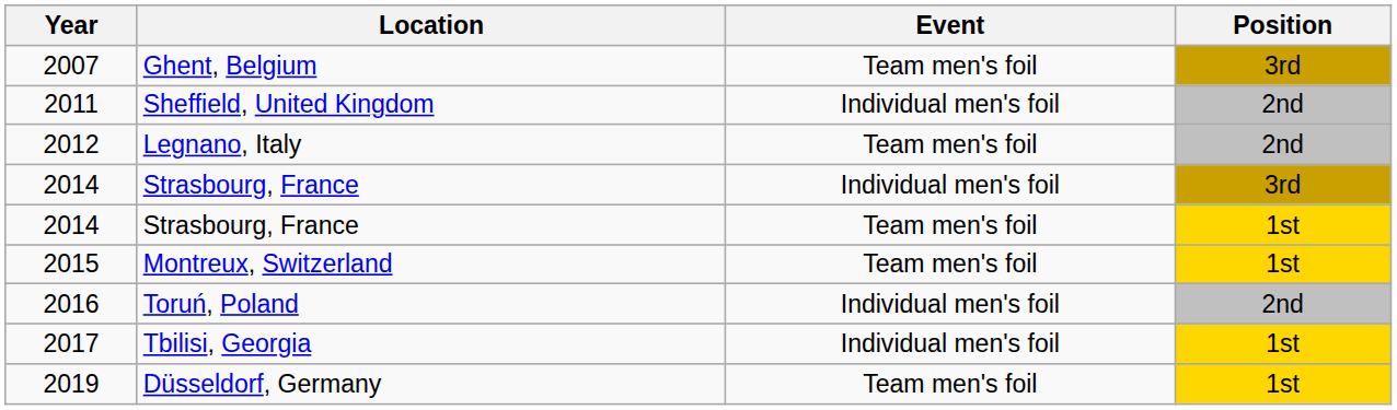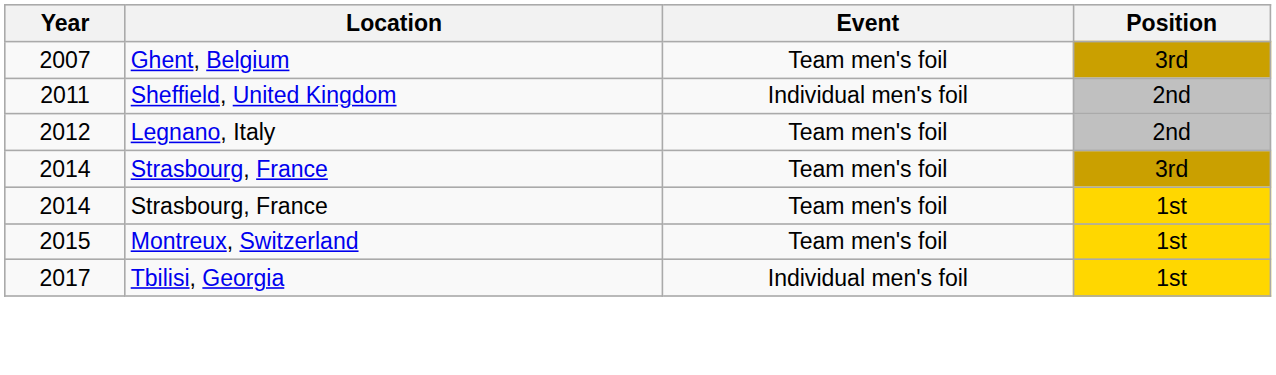 <table class="wikitable" width="50%" style="font-size:90%; text-align:center;">
 <tr>
 <th>Year</th>
 <th>Location</th>
 <th>Event</th>
 <th>Position</th>
 </tr>
 <tr>
 <td>2007</td>
 <td align="left"> <a href='#'>Ghent</a>, <a href='#'>Belgium</a></td>
 <td>Team men's foil</td>
 <td bgcolor="caramel">3rd</td>
 </tr>
 <tr>
 <td>2011</td>
 <td align="left"> <a href='#'>Sheffield</a>, <a href='#'>United Kingdom</a></td>
 <td>Individual men's foil</td>
 <td bgcolor="silver">2nd</td>
 </tr>
 <tr>
 <td>2012</td>
 <td align="left"> <a href='#'>Legnano</a>, Italy</td>
 <td>Team men's foil</td>
 <td bgcolor="silver">2nd</td>
 </tr>
 <tr>
 <td>2014</td>
 <td align="left"> <a href='#'>Strasbourg</a>, <a href='#'>France</a></td>
-<td>Individual men's foil</td>
+<td>Team men's foil</td>
 <td bgcolor="caramel">3rd</td>
 </tr>
 <tr>
 <td>2014</td>
 <td align="left"> Strasbourg, France</td>
 <td>Team men's foil</td>
 <td bgcolor="gold">1st</td>
 </tr>
 <tr>
 <td>2015</td>
 <td align="left"> <a href='#'>Montreux</a>, <a href='#'>Switzerland</a></td>
 <td>Team men's foil</td>
 <td bgcolor="gold">1st</td>
 </tr>
 <tr>
-<td>2016</td>
-<td align="left"> <a href='#'>Toruń</a>, <a href='#'>Poland</a></td>
-<td>Individual men's foil</td>
-<td bgcolor="silver">2nd</td>
-</tr>
-<tr>
 <td>2017</td>
 <td align="left"> <a href='#'>Tbilisi</a>, <a href='#'>Georgia</a></td>
 <td>Individual men's foil</td>
 <td bgcolor="gold">1st</td>
 </tr>
-<tr>
-<td>2019</td>
-<td align="left"> <a href='#'>Düsseldorf</a>, Germany</td>
-<td>Team men's foil</td>
-<td bgcolor="gold">1st</td>
-</tr>
 </table>
